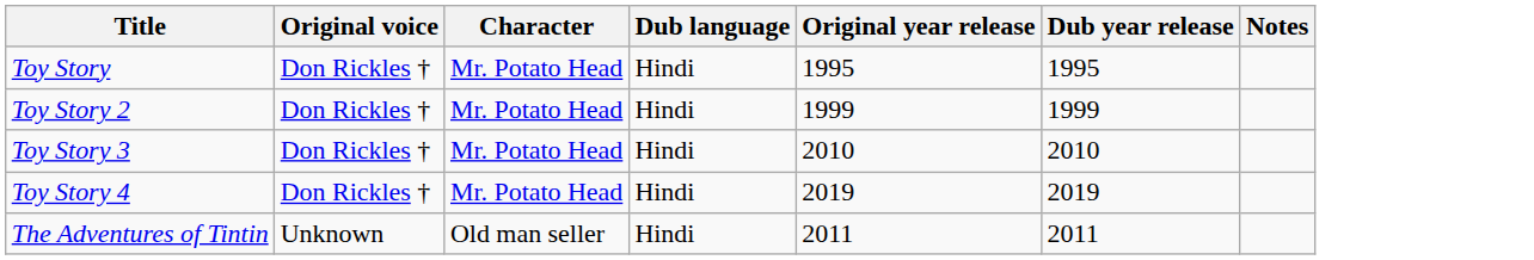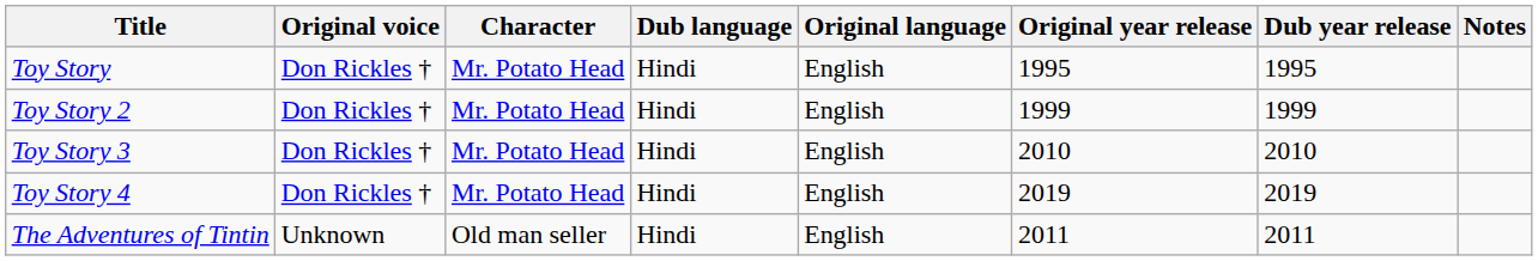 <table class="wikitable">
 <tr>
 <th>Title</th>
 <th>Original voice</th>
 <th>Character</th>
 <th>Dub language</th>
+<th>Original language</th>
 <th>Original year release</th>
 <th>Dub year release</th>
 <th>Notes</th>
 </tr>
 <tr>
 <td><em><a href='#'>Toy Story</a></em></td>
 <td><a href='#'>Don Rickles</a> †</td>
 <td><a href='#'>Mr. Potato Head</a></td>
 <td>Hindi</td>
+<td>English</td>
 <td>1995</td>
 <td>1995</td>
 <td></td>
 </tr>
 <tr>
 <td><em><a href='#'>Toy Story 2</a></em></td>
 <td><a href='#'>Don Rickles</a> †</td>
 <td><a href='#'>Mr. Potato Head</a></td>
 <td>Hindi</td>
+<td>English</td>
 <td>1999</td>
 <td>1999</td>
 <td></td>
 </tr>
 <tr>
 <td><em><a href='#'>Toy Story 3</a></em></td>
 <td><a href='#'>Don Rickles</a> †</td>
 <td><a href='#'>Mr. Potato Head</a></td>
 <td>Hindi</td>
+<td>English</td>
 <td>2010</td>
 <td>2010</td>
 <td></td>
 </tr>
 <tr>
 <td><em><a href='#'>Toy Story 4</a></em></td>
 <td><a href='#'>Don Rickles</a> †</td>
 <td><a href='#'>Mr. Potato Head</a></td>
 <td>Hindi</td>
+<td>English</td>
 <td>2019</td>
 <td>2019</td>
 <td></td>
 </tr>
 <tr>
 <td><a href='#'><em>The Adventures of Tintin</em></a></td>
 <td>Unknown</td>
 <td>Old man seller</td>
 <td>Hindi</td>
+<td>English</td>
 <td>2011</td>
 <td>2011</td>
 <td></td>
 </tr>
 </table>
